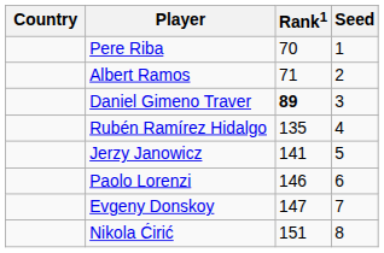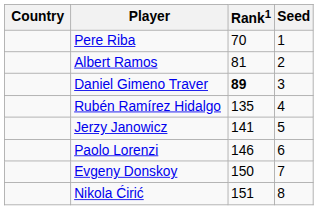 <table class="sortable wikitable">
 <tr>
 <th width="70">Country</th>
 <th width="175">Player</th>
 <th>Rank<sup>1</sup></th>
 <th>Seed</th>
 </tr>
 <tr>
 <td></td>
 <td><a href='#'>Pere Riba</a></td>
 <td>70</td>
 <td>1</td>
 </tr>
 <tr>
 <td></td>
 <td><a href='#'>Albert Ramos</a></td>
-<td>71</td>
+<td>81</td>
 <td>2</td>
 </tr>
 <tr>
 <td></td>
 <td><a href='#'>Daniel Gimeno Traver</a></td>
 <td><strong>89</strong></td>
 <td>3</td>
 </tr>
 <tr>
 <td></td>
 <td><a href='#'>Rubén Ramírez Hidalgo</a></td>
 <td>135</td>
 <td>4</td>
 </tr>
 <tr>
 <td></td>
 <td><a href='#'>Jerzy Janowicz</a></td>
 <td>141</td>
 <td>5</td>
 </tr>
 <tr>
 <td></td>
 <td><a href='#'>Paolo Lorenzi</a></td>
 <td>146</td>
 <td>6</td>
 </tr>
 <tr>
 <td></td>
 <td><a href='#'>Evgeny Donskoy</a></td>
-<td>147</td>
+<td>150</td>
 <td>7</td>
 </tr>
 <tr>
 <td></td>
 <td><a href='#'>Nikola Ćirić</a></td>
 <td>151</td>
 <td>8</td>
 </tr>
 </table>
